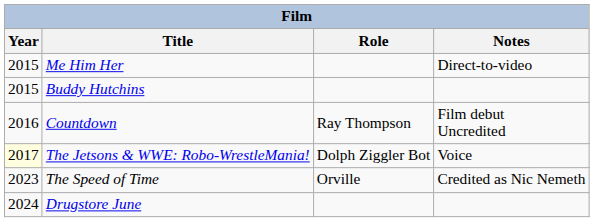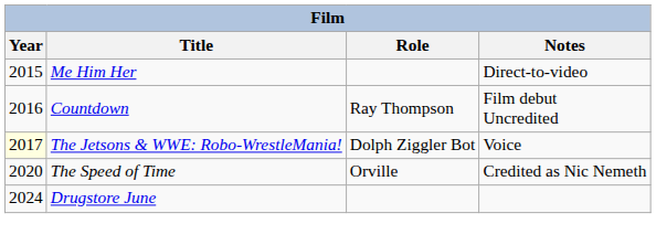 <table class="wikitable">
 <tr style="background:#ccc; text-align:center;">
 <th colspan="4" style="background: LightSteelBlue;">Film</th>
 </tr>
 <tr style="background:#ccc; text-align:center;">
 <th>Year</th>
 <th>Title</th>
 <th>Role</th>
 <th>Notes</th>
 </tr>
 <tr>
 <td>2015</td>
 <td><em><a href='#'>Me Him Her</a></em></td>
 <td></td>
 <td>Direct-to-video</td>
 </tr>
 <tr>
-<td>2015</td>
-<td><em><a href='#'>Buddy Hutchins</a></em></td>
-<td></td>
-<td></td>
-</tr>
-<tr>
 <td>2016</td>
 <td><em><a href='#'>Countdown</a></em></td>
 <td>Ray Thompson</td>
 <td>Film debut<br>Uncredited</td>
 </tr>
 <tr>
 <td style="background: lightyellow;">2017</td>
 <td><em><a href='#'>The Jetsons & WWE: Robo-WrestleMania!</a></em></td>
 <td>Dolph Ziggler Bot</td>
 <td>Voice</td>
 </tr>
 <tr>
-<td>2023</td>
+<td>2020</td>
 <td><em>The Speed of Time</em></td>
 <td>Orville</td>
 <td>Credited as Nic Nemeth</td>
 </tr>
 <tr>
 <td>2024</td>
 <td><em><a href='#'>Drugstore June</a></em></td>
 <td></td>
 <td></td>
 </tr>
 </table>
